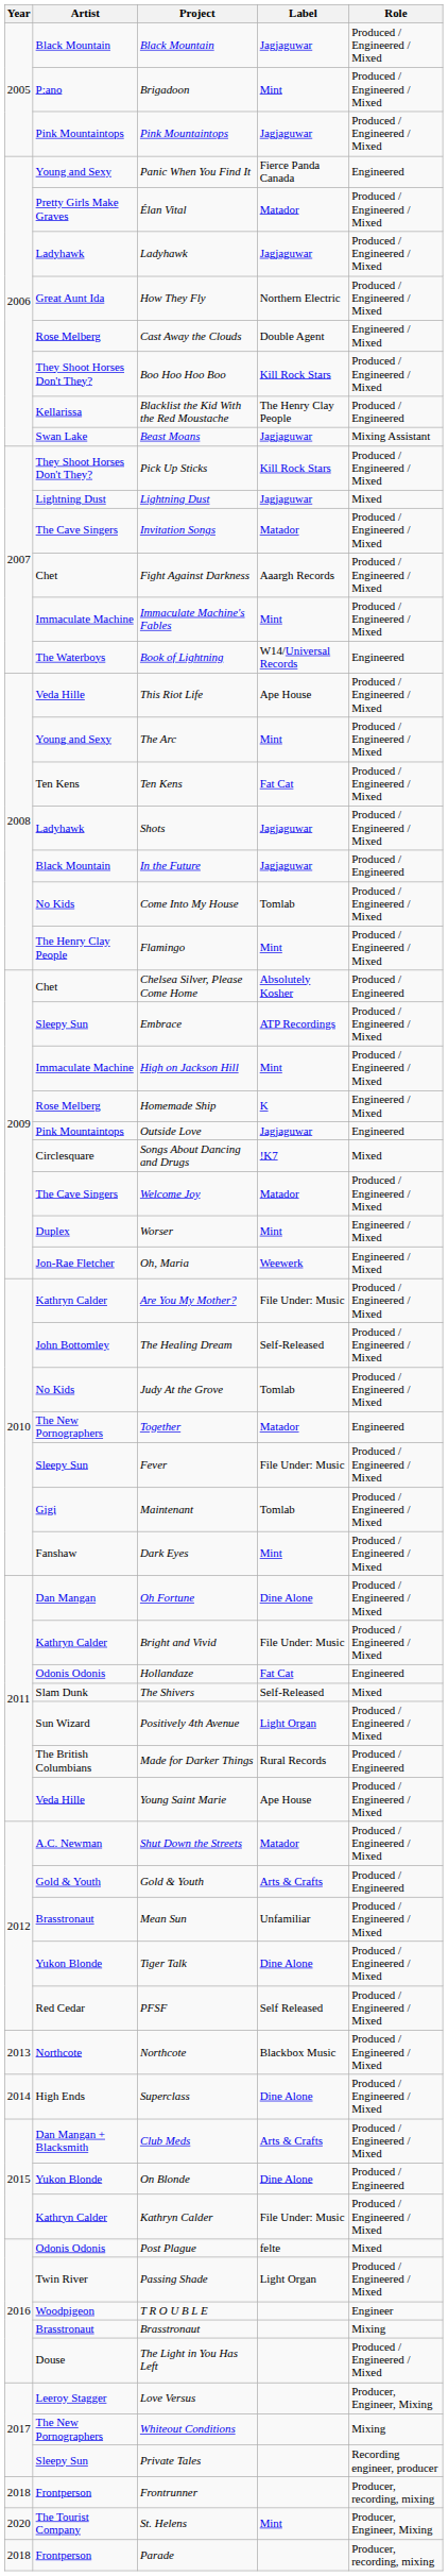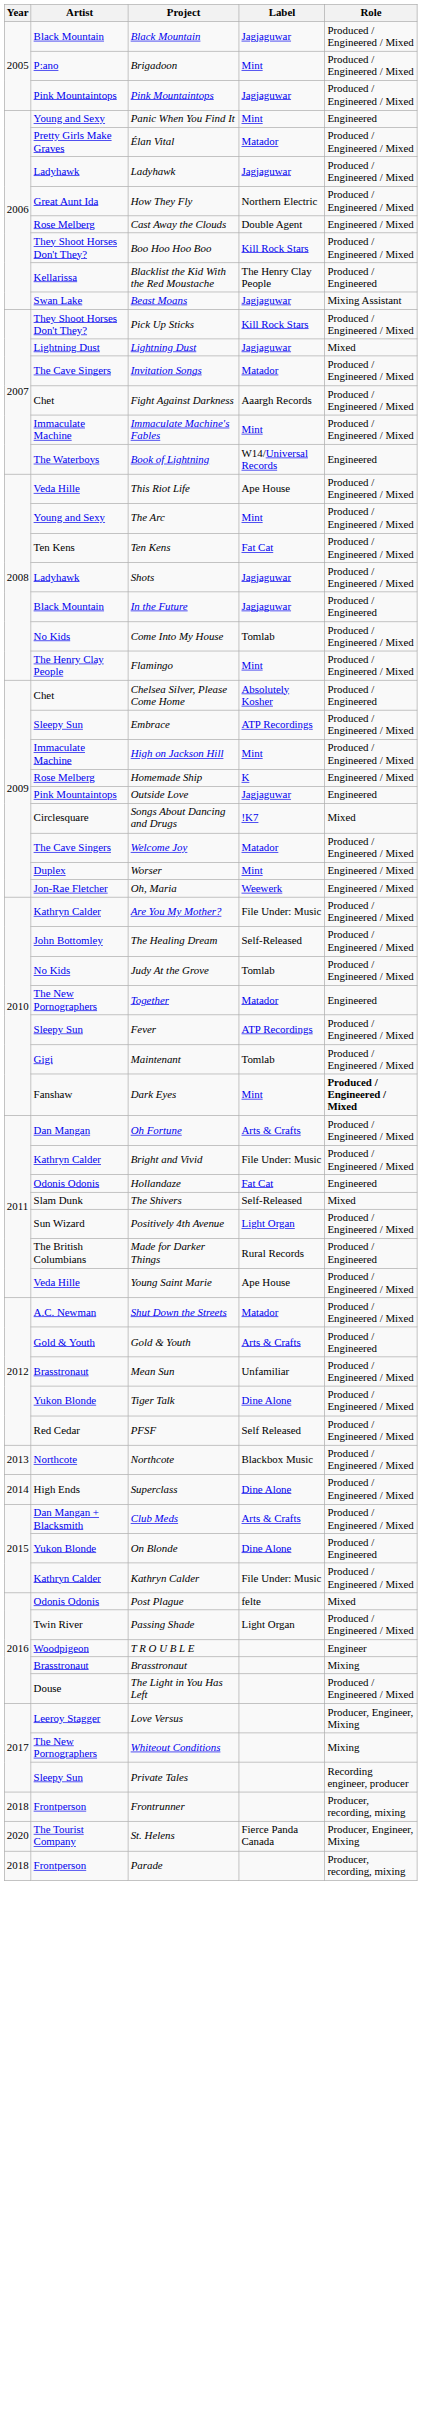 <table class="wikitable">
 <tr>
 <th>Year</th>
 <th>Artist</th>
 <th>Project</th>
 <th>Label</th>
 <th>Role</th>
 </tr>
 <tr>
 <td rowspan=3>2005</td>
 <td><a href='#'>Black Mountain</a></td>
 <td><em><a href='#'>Black Mountain</a></em></td>
 <td><a href='#'>Jagjaguwar</a></td>
 <td>Produced / Engineered / Mixed</td>
 </tr>
 <tr>
 <td><a href='#'>P:ano</a></td>
 <td><em>Brigadoon</em></td>
 <td><a href='#'>Mint</a></td>
 <td>Produced / Engineered / Mixed</td>
 </tr>
 <tr>
 <td><a href='#'>Pink Mountaintops</a></td>
 <td><em><a href='#'>Pink Mountaintops</a></em></td>
 <td><a href='#'>Jagjaguwar</a></td>
 <td>Produced / Engineered / Mixed</td>
 </tr>
 <tr>
 <td rowspan=8>2006</td>
 <td><a href='#'>Young and Sexy</a></td>
 <td><em>Panic When You Find It</em></td>
-<td>Fierce Panda Canada</td>
+<td><a href='#'>Mint</a></td>
 <td>Engineered</td>
 </tr>
 <tr>
 <td><a href='#'>Pretty Girls Make Graves</a></td>
 <td><em>Élan Vital</em></td>
 <td><a href='#'>Matador</a></td>
 <td>Produced / Engineered / Mixed</td>
 </tr>
 <tr>
 <td><a href='#'>Ladyhawk</a></td>
 <td><em>Ladyhawk</em></td>
 <td><a href='#'>Jagjaguwar</a></td>
 <td>Produced / Engineered / Mixed</td>
 </tr>
 <tr>
 <td><a href='#'>Great Aunt Ida</a></td>
 <td><em>How They Fly</em></td>
 <td>Northern Electric</td>
 <td>Produced / Engineered / Mixed</td>
 </tr>
 <tr>
 <td><a href='#'>Rose Melberg</a></td>
 <td><em>Cast Away the Clouds</em></td>
 <td>Double Agent</td>
 <td>Engineered / Mixed</td>
 </tr>
 <tr>
 <td><a href='#'>They Shoot Horses Don't They?</a></td>
 <td><em>Boo Hoo Hoo Boo</em></td>
 <td><a href='#'>Kill Rock Stars</a></td>
 <td>Produced / Engineered / Mixed</td>
 </tr>
 <tr>
 <td><a href='#'>Kellarissa</a></td>
 <td><em>Blacklist the Kid With the Red Moustache</em></td>
 <td>The Henry Clay People</td>
 <td>Produced / Engineered</td>
 </tr>
 <tr>
 <td><a href='#'>Swan Lake</a></td>
 <td><em><a href='#'>Beast Moans</a></em></td>
 <td><a href='#'>Jagjaguwar</a></td>
 <td>Mixing Assistant</td>
 </tr>
 <tr>
 <td rowspan=6>2007</td>
 <td><a href='#'>They Shoot Horses Don't They?</a></td>
 <td><em>Pick Up Sticks</em></td>
 <td><a href='#'>Kill Rock Stars</a></td>
 <td>Produced / Engineered / Mixed</td>
 </tr>
 <tr>
 <td><a href='#'>Lightning Dust</a></td>
 <td><em><a href='#'>Lightning Dust</a></em></td>
 <td><a href='#'>Jagjaguwar</a></td>
 <td>Mixed</td>
 </tr>
 <tr>
 <td><a href='#'>The Cave Singers</a></td>
 <td><em><a href='#'>Invitation Songs</a></em></td>
 <td><a href='#'>Matador</a></td>
 <td>Produced / Engineered / Mixed</td>
 </tr>
 <tr>
 <td>Chet</td>
 <td><em>Fight Against Darkness</em></td>
 <td>Aaargh Records</td>
 <td>Produced / Engineered / Mixed</td>
 </tr>
 <tr>
 <td><a href='#'>Immaculate Machine</a></td>
 <td><em><a href='#'>Immaculate Machine's Fables</a></em></td>
 <td><a href='#'>Mint</a></td>
 <td>Produced / Engineered / Mixed</td>
 </tr>
 <tr>
 <td><a href='#'>The Waterboys</a></td>
 <td><em><a href='#'>Book of Lightning</a></em></td>
 <td>W14/<a href='#'>Universal Records</a></td>
 <td>Engineered</td>
 </tr>
 <tr>
 <td rowspan=7>2008</td>
 <td><a href='#'>Veda Hille</a></td>
 <td><em>This Riot Life</em></td>
 <td>Ape House</td>
 <td>Produced / Engineered / Mixed</td>
 </tr>
 <tr>
 <td><a href='#'>Young and Sexy</a></td>
 <td><em>The Arc</em></td>
 <td><a href='#'>Mint</a></td>
 <td>Produced / Engineered / Mixed</td>
 </tr>
 <tr>
 <td>Ten Kens</td>
 <td><em>Ten Kens</em></td>
 <td><a href='#'>Fat Cat</a></td>
 <td>Produced / Engineered / Mixed</td>
 </tr>
 <tr>
 <td><a href='#'>Ladyhawk</a></td>
 <td><em>Shots</em></td>
 <td><a href='#'>Jagjaguwar</a></td>
 <td>Produced / Engineered / Mixed</td>
 </tr>
 <tr>
 <td><a href='#'>Black Mountain</a></td>
 <td><em><a href='#'>In the Future</a></em></td>
 <td><a href='#'>Jagjaguwar</a></td>
 <td>Produced / Engineered</td>
 </tr>
 <tr>
 <td><a href='#'>No Kids</a></td>
 <td><em>Come Into My House</em></td>
 <td>Tomlab</td>
 <td>Produced / Engineered / Mixed</td>
 </tr>
 <tr>
 <td><a href='#'>The Henry Clay People</a></td>
 <td><em>Flamingo</em></td>
 <td><a href='#'>Mint</a></td>
 <td>Produced / Engineered / Mixed</td>
 </tr>
 <tr>
 <td rowspan=9>2009</td>
 <td>Chet</td>
 <td><em>Chelsea Silver, Please Come Home</em></td>
 <td><a href='#'>Absolutely Kosher</a></td>
 <td>Produced / Engineered</td>
 </tr>
 <tr>
 <td><a href='#'>Sleepy Sun</a></td>
 <td><em>Embrace</em></td>
 <td><a href='#'>ATP Recordings</a></td>
 <td>Produced / Engineered / Mixed</td>
 </tr>
 <tr>
 <td><a href='#'>Immaculate Machine</a></td>
 <td><em><a href='#'>High on Jackson Hill</a></em></td>
 <td><a href='#'>Mint</a></td>
 <td>Produced / Engineered / Mixed</td>
 </tr>
 <tr>
 <td><a href='#'>Rose Melberg</a></td>
 <td><em>Homemade Ship</em></td>
 <td><a href='#'>K</a></td>
 <td>Engineered / Mixed</td>
 </tr>
 <tr>
 <td><a href='#'>Pink Mountaintops</a></td>
 <td><em>Outside Love</em></td>
 <td><a href='#'>Jagjaguwar</a></td>
 <td>Engineered</td>
 </tr>
 <tr>
 <td>Circlesquare</td>
 <td><em>Songs About Dancing and Drugs</em></td>
 <td><a href='#'>!K7</a></td>
 <td>Mixed</td>
 </tr>
 <tr>
 <td><a href='#'>The Cave Singers</a></td>
 <td><em><a href='#'>Welcome Joy</a></em></td>
 <td><a href='#'>Matador</a></td>
 <td>Produced / Engineered / Mixed</td>
 </tr>
 <tr>
 <td><a href='#'>Duplex</a></td>
 <td><em>Worser</em></td>
 <td><a href='#'>Mint</a></td>
 <td>Engineered / Mixed</td>
 </tr>
 <tr>
 <td><a href='#'>Jon-Rae Fletcher</a></td>
 <td><em>Oh, Maria</em></td>
 <td><a href='#'>Weewerk</a></td>
 <td>Engineered / Mixed</td>
 </tr>
 <tr>
 <td rowspan=7>2010</td>
 <td><a href='#'>Kathryn Calder</a></td>
 <td><em><a href='#'>Are You My Mother?</a></em></td>
 <td>File Under: Music</td>
 <td>Produced / Engineered / Mixed</td>
 </tr>
 <tr>
 <td><a href='#'>John Bottomley</a></td>
 <td><em>The Healing Dream</em></td>
 <td>Self-Released</td>
 <td>Produced / Engineered / Mixed</td>
 </tr>
 <tr>
 <td><a href='#'>No Kids</a></td>
 <td><em>Judy At the Grove</em></td>
 <td>Tomlab</td>
 <td>Produced / Engineered / Mixed</td>
 </tr>
 <tr>
 <td><a href='#'>The New Pornographers</a></td>
 <td><em><a href='#'>Together</a></em></td>
 <td><a href='#'>Matador</a></td>
 <td>Engineered</td>
 </tr>
 <tr>
 <td><a href='#'>Sleepy Sun</a></td>
 <td><em>Fever</em></td>
-<td>File Under: Music</td>
+<td><a href='#'>ATP Recordings</a></td>
 <td>Produced / Engineered / Mixed</td>
 </tr>
 <tr>
 <td><a href='#'>Gigi</a></td>
 <td><em>Maintenant</em></td>
 <td>Tomlab</td>
 <td>Produced / Engineered / Mixed</td>
 </tr>
 <tr>
 <td>Fanshaw</td>
 <td><em>Dark Eyes</em></td>
 <td><a href='#'>Mint</a></td>
-<td>Produced / Engineered / Mixed</td>
+<td><strong>Produced / Engineered / Mixed</strong></td>
 </tr>
 <tr>
 <td rowspan=7>2011</td>
 <td><a href='#'>Dan Mangan</a></td>
 <td><em><a href='#'>Oh Fortune</a></em></td>
-<td><a href='#'>Dine Alone</a></td>
+<td><a href='#'>Arts & Crafts</a></td>
 <td>Produced / Engineered / Mixed</td>
 </tr>
 <tr>
 <td><a href='#'>Kathryn Calder</a></td>
 <td><em>Bright and Vivid</em></td>
 <td>File Under: Music</td>
 <td>Produced / Engineered / Mixed</td>
 </tr>
 <tr>
 <td><a href='#'>Odonis Odonis</a></td>
 <td><em>Hollandaze</em></td>
 <td><a href='#'>Fat Cat</a></td>
 <td>Engineered</td>
 </tr>
 <tr>
 <td>Slam Dunk</td>
 <td><em>The Shivers</em></td>
 <td>Self-Released</td>
 <td>Mixed</td>
 </tr>
 <tr>
 <td>Sun Wizard</td>
 <td><em>Positively 4th Avenue</em></td>
 <td><a href='#'>Light Organ</a></td>
 <td>Produced / Engineered / Mixed</td>
 </tr>
 <tr>
 <td>The British Columbians</td>
 <td><em>Made for Darker Things</em></td>
 <td>Rural Records</td>
 <td>Produced / Engineered</td>
 </tr>
 <tr>
 <td><a href='#'>Veda Hille</a></td>
 <td><em>Young Saint Marie</em></td>
 <td>Ape House</td>
 <td>Produced / Engineered / Mixed</td>
 </tr>
 <tr>
 <td rowspan=5>2012</td>
 <td><a href='#'>A.C. Newman</a></td>
 <td><em><a href='#'>Shut Down the Streets</a></em></td>
 <td><a href='#'>Matador</a></td>
 <td>Produced / Engineered / Mixed</td>
 </tr>
 <tr>
 <td><a href='#'>Gold & Youth</a></td>
 <td><em>Gold & Youth</em></td>
 <td><a href='#'>Arts & Crafts</a></td>
 <td>Produced / Engineered</td>
 </tr>
 <tr>
 <td><a href='#'>Brasstronaut</a></td>
 <td><em>Mean Sun</em></td>
 <td>Unfamiliar</td>
 <td>Produced / Engineered / Mixed</td>
 </tr>
 <tr>
 <td><a href='#'>Yukon Blonde</a></td>
 <td><em>Tiger Talk</em></td>
 <td><a href='#'>Dine Alone</a></td>
 <td>Produced / Engineered / Mixed</td>
 </tr>
 <tr>
 <td>Red Cedar</td>
 <td><em>PFSF</em></td>
 <td>Self Released</td>
 <td>Produced / Engineered / Mixed</td>
 </tr>
 <tr>
 <td>2013</td>
 <td><a href='#'>Northcote</a></td>
 <td><em>Northcote</em></td>
 <td>Blackbox Music</td>
 <td>Produced / Engineered / Mixed</td>
 </tr>
 <tr>
 <td>2014</td>
 <td>High Ends</td>
 <td><em>Superclass</em></td>
 <td><a href='#'>Dine Alone</a></td>
 <td>Produced / Engineered / Mixed</td>
 </tr>
 <tr>
 <td rowspan=3>2015</td>
 <td><a href='#'>Dan Mangan + Blacksmith</a></td>
 <td><em><a href='#'>Club Meds</a></em></td>
 <td><a href='#'>Arts & Crafts</a></td>
 <td>Produced / Engineered / Mixed</td>
 </tr>
 <tr>
 <td><a href='#'>Yukon Blonde</a></td>
 <td><em>On Blonde</em></td>
 <td><a href='#'>Dine Alone</a></td>
 <td>Produced / Engineered</td>
 </tr>
 <tr>
 <td><a href='#'>Kathryn Calder</a></td>
 <td><em>Kathryn Calder</em></td>
 <td>File Under: Music</td>
 <td>Produced / Engineered / Mixed</td>
 </tr>
 <tr>
 <td rowspan=5>2016</td>
 <td><a href='#'>Odonis Odonis</a></td>
 <td><em>Post Plague</em></td>
 <td>felte</td>
 <td>Mixed</td>
 </tr>
 <tr>
 <td>Twin River</td>
 <td><em>Passing Shade</em></td>
 <td>Light Organ</td>
 <td>Produced / Engineered / Mixed</td>
 </tr>
 <tr>
 <td><a href='#'>Woodpigeon</a></td>
 <td><em>T R O U B L E</em></td>
 <td></td>
 <td>Engineer</td>
 </tr>
 <tr>
 <td><a href='#'>Brasstronaut</a></td>
 <td><em>Brasstronaut</em></td>
 <td></td>
 <td>Mixing </td>
 </tr>
 <tr>
 <td>Douse</td>
 <td><em>The Light in You Has Left</em></td>
 <td></td>
 <td>Produced / Engineered / Mixed</td>
 </tr>
 <tr>
 <td rowspan=3>2017</td>
 <td><a href='#'>Leeroy Stagger</a></td>
 <td><em>Love Versus</em></td>
 <td></td>
 <td>Producer, Engineer, Mixing</td>
 </tr>
 <tr>
 <td><a href='#'>The New Pornographers</a></td>
 <td><em><a href='#'>Whiteout Conditions</a></em></td>
 <td></td>
 <td>Mixing</td>
 </tr>
 <tr>
 <td><a href='#'>Sleepy Sun</a></td>
 <td><em>Private Tales</em></td>
 <td></td>
 <td>Recording engineer, producer</td>
 </tr>
 <tr>
 <td>2018</td>
 <td><a href='#'>Frontperson</a></td>
 <td><em>Frontrunner</em></td>
 <td></td>
 <td>Producer, recording, mixing</td>
 </tr>
 <tr>
 <td>2020</td>
 <td><a href='#'>The Tourist Company</a></td>
 <td><em>St. Helens</em></td>
-<td><a href='#'>Mint</a></td>
+<td>Fierce Panda Canada</td>
 <td>Producer, Engineer, Mixing</td>
 </tr>
 <tr>
 <td>2018</td>
 <td><a href='#'>Frontperson</a></td>
 <td><em>Parade</em></td>
 <td></td>
 <td>Producer, recording, mixing</td>
 </tr>
 </table>
